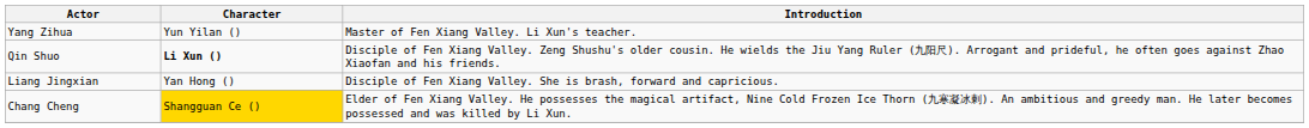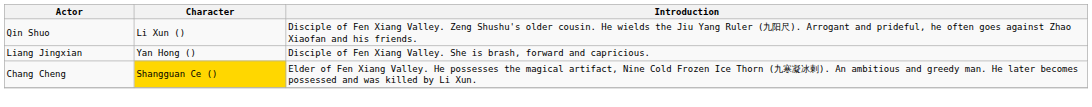 <table class="wikitable">
 <tr>
 <th style="width:12%">Actor</th>
 <th style="width:14%">Character</th>
 <th>Introduction</th>
 </tr>
 <tr>
-<td>Yang Zihua</td>
-<td>Yun Yilan ()</td>
-<td>Master of Fen Xiang Valley. Li Xun's teacher.</td>
-</tr>
-<tr>
 <td>Qin Shuo</td>
-<td><strong>Li Xun ()</strong></td>
+<td>Li Xun ()</td>
 <td>Disciple of Fen Xiang Valley. Zeng Shushu's older cousin. He wields the Jiu Yang Ruler (九阳尺). Arrogant and prideful, he often goes against Zhao Xiaofan and his friends.</td>
 </tr>
 <tr>
 <td>Liang Jingxian</td>
 <td>Yan Hong ()</td>
 <td>Disciple of Fen Xiang Valley. She is brash, forward and capricious.</td>
 </tr>
 <tr>
 <td>Chang Cheng</td>
 <td style="background: gold;">Shangguan Ce ()</td>
 <td>Elder of Fen Xiang Valley. He possesses the magical artifact, Nine Cold Frozen Ice Thorn (九寒凝冰剌). An ambitious and greedy man. He later becomes possessed and was killed by Li Xun.</td>
 </tr>
 <tr>
 </tr>
 </table>
